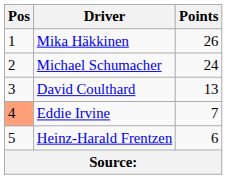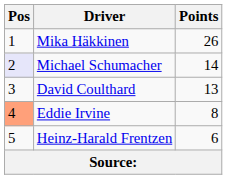 <table class="wikitable" style="font-size: 95%;">
 <tr>
 <th>Pos</th>
 <th>Driver</th>
 <th>Points</th>
 </tr>
 <tr>
 <td>1</td>
 <td> <a href='#'>Mika Häkkinen</a></td>
 <td align="right">26</td>
 </tr>
 <tr>
-<td>2</td>
+<td style="background: lavender;">2</td>
 <td> <a href='#'>Michael Schumacher</a></td>
-<td align="right">24</td>
+<td align="right">14</td>
 </tr>
 <tr>
 <td>3</td>
 <td> <a href='#'>David Coulthard</a></td>
 <td align="right">13</td>
 </tr>
 <tr>
 <td style="background: lightsalmon;">4</td>
 <td> <a href='#'>Eddie Irvine</a></td>
-<td align="right">7</td>
+<td align="right">8</td>
 </tr>
 <tr>
 <td>5</td>
 <td> <a href='#'>Heinz-Harald Frentzen</a></td>
 <td align="right">6</td>
 </tr>
 <tr>
 <th colspan=3>Source:</th>
 </tr>
 </table>
